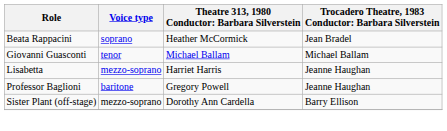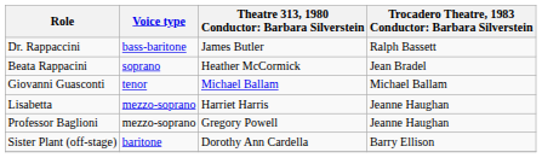 <table class="wikitable">
 <tr>
 <th>Role</th>
 <th><a href='#'>Voice type</a></th>
 <th>Theatre 313, 1980<br>Conductor: Barbara Silverstein</th>
 <th>Trocadero Theatre, 1983<br>Conductor: Barbara Silverstein</th>
+</tr>
+<tr>
+<td>Dr. Rappaccini</td>
+<td><a href='#'>bass-baritone</a></td>
+<td>James Butler</td>
+<td>Ralph Bassett</td>
 </tr>
 <tr>
 <td>Beata Rappacini</td>
 <td><a href='#'>soprano</a></td>
 <td>Heather McCormick</td>
 <td>Jean Bradel</td>
 </tr>
 <tr>
 <td>Giovanni Guasconti</td>
 <td><a href='#'>tenor</a></td>
 <td><a href='#'>Michael Ballam</a></td>
 <td>Michael Ballam</td>
 </tr>
 <tr>
 <td>Lisabetta</td>
 <td><a href='#'>mezzo-soprano</a></td>
 <td>Harriet Harris</td>
 <td>Jeanne Haughan</td>
 </tr>
 <tr>
 <td>Professor Baglioni</td>
-<td><a href='#'>baritone</a></td>
+<td>mezzo-soprano</td>
 <td>Gregory Powell</td>
 <td>Jeanne Haughan</td>
 </tr>
 <tr>
 <td>Sister Plant (off-stage)</td>
-<td>mezzo-soprano</td>
+<td><a href='#'>baritone</a></td>
 <td>Dorothy Ann Cardella</td>
 <td>Barry Ellison</td>
 </tr>
 <tr>
 </tr>
 </table>
